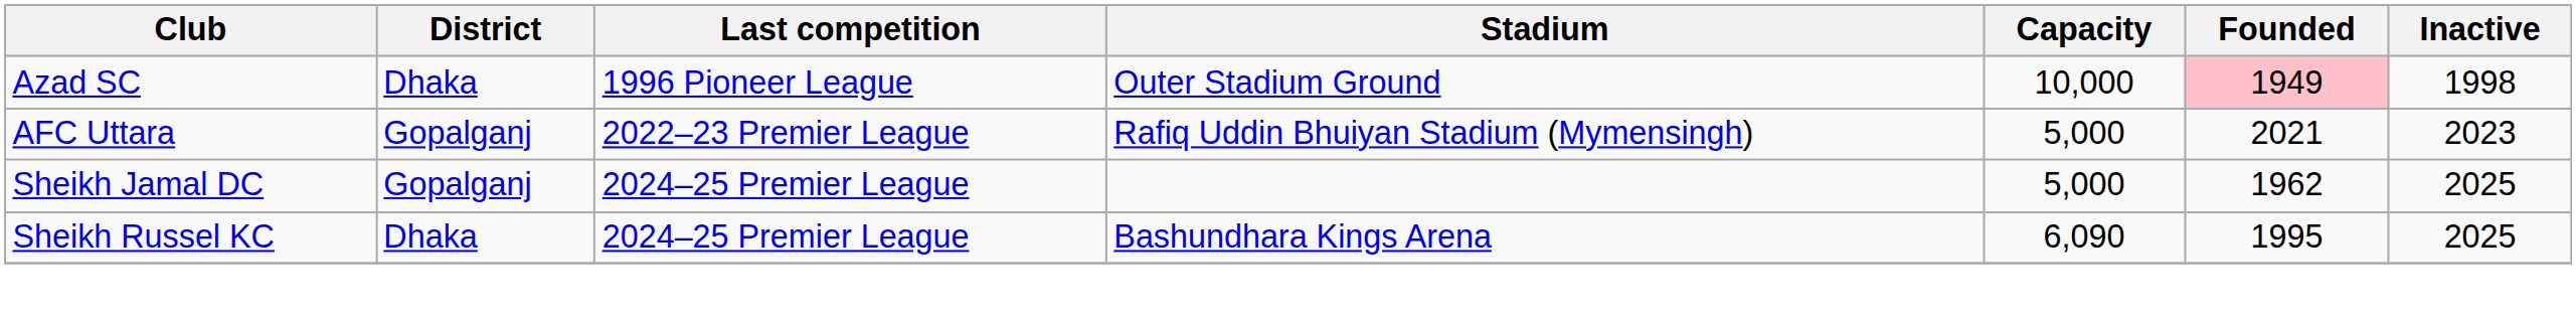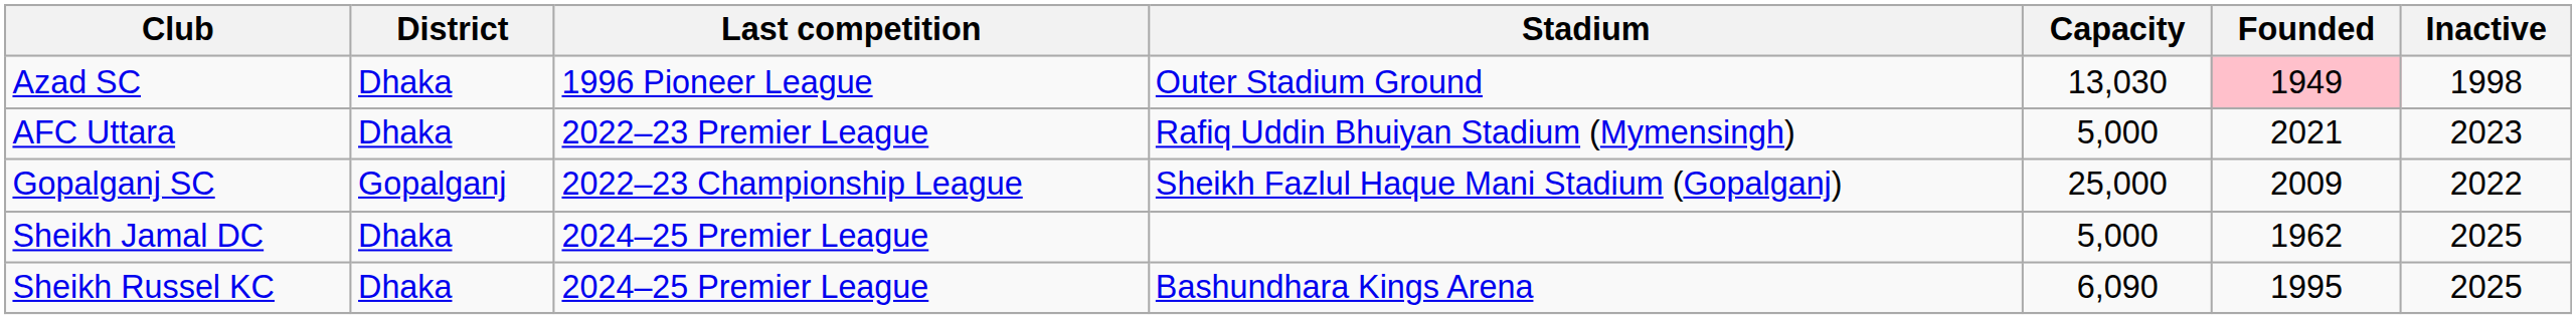 <table class="wikitable sortable" style="width:100%; text-align:left">
 <tr>
 <th>Club</th>
 <th>District</th>
 <th>Last competition</th>
 <th>Stadium</th>
 <th>Capacity</th>
 <th>Founded</th>
 <th>Inactive</th>
 </tr>
 <tr>
 <td><a href='#'>Azad SC</a></td>
 <td><a href='#'>Dhaka</a></td>
 <td><a href='#'>1996 Pioneer League</a></td>
 <td><a href='#'>Outer Stadium Ground</a></td>
-<td align="center">10,000</td>
+<td align="center">13,030</td>
 <td align="center" style="background: pink;">1949</td>
 <td align="center">1998</td>
 </tr>
 <tr>
 <td><a href='#'>AFC Uttara</a></td>
-<td><a href='#'>Gopalganj</a></td>
+<td><a href='#'>Dhaka</a></td>
 <td><a href='#'>2022–23 Premier League</a></td>
 <td><a href='#'>Rafiq Uddin Bhuiyan Stadium</a> (<a href='#'>Mymensingh</a>)</td>
 <td align="center">5,000</td>
 <td align="center">2021</td>
 <td align="center">2023</td>
 </tr>
 <tr>
+<td><a href='#'>Gopalganj SC</a></td>
+<td><a href='#'>Gopalganj</a></td>
+<td><a href='#'>2022–23 Championship League</a></td>
+<td><a href='#'>Sheikh Fazlul Haque Mani Stadium</a> (<a href='#'>Gopalganj</a>)</td>
+<td align="center">25,000</td>
+<td align="center">2009</td>
+<td align="center">2022</td>
+</tr>
+<tr>
 <td><a href='#'>Sheikh Jamal DC</a></td>
-<td><a href='#'>Gopalganj</a></td>
+<td><a href='#'>Dhaka</a></td>
 <td><a href='#'>2024–25 Premier League</a></td>
 <td></td>
 <td align="center">5,000</td>
 <td align="center">1962</td>
 <td align="center">2025</td>
 </tr>
 <tr>
 <td><a href='#'>Sheikh Russel KC</a></td>
 <td><a href='#'>Dhaka</a></td>
 <td><a href='#'>2024–25 Premier League</a></td>
 <td><a href='#'>Bashundhara Kings Arena</a></td>
 <td align="center">6,090</td>
 <td align="center">1995</td>
 <td align="center">2025</td>
 </tr>
 <tr>
 </tr>
 </table>
